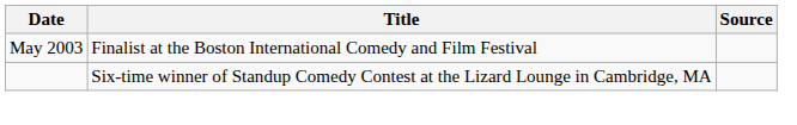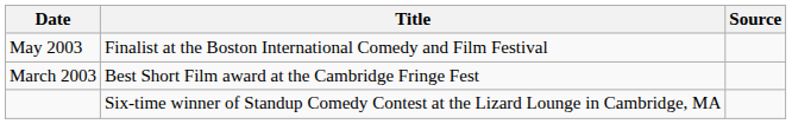 <table class="wikitable sortable">
 <tr>
 <th>Date</th>
 <th>Title</th>
 <th>Source</th>
 </tr>
 <tr>
 <td>May 2003</td>
 <td>Finalist at the Boston International Comedy and Film Festival</td>
 <td></td>
 </tr>
 <tr>
+<td>March 2003</td>
+<td>Best Short Film award at the Cambridge Fringe Fest</td>
+<td></td>
+</tr>
+<tr>
 <td></td>
 <td>Six-time winner of Standup Comedy Contest at the Lizard Lounge in Cambridge, MA</td>
 <td></td>
 </tr>
 </table>
